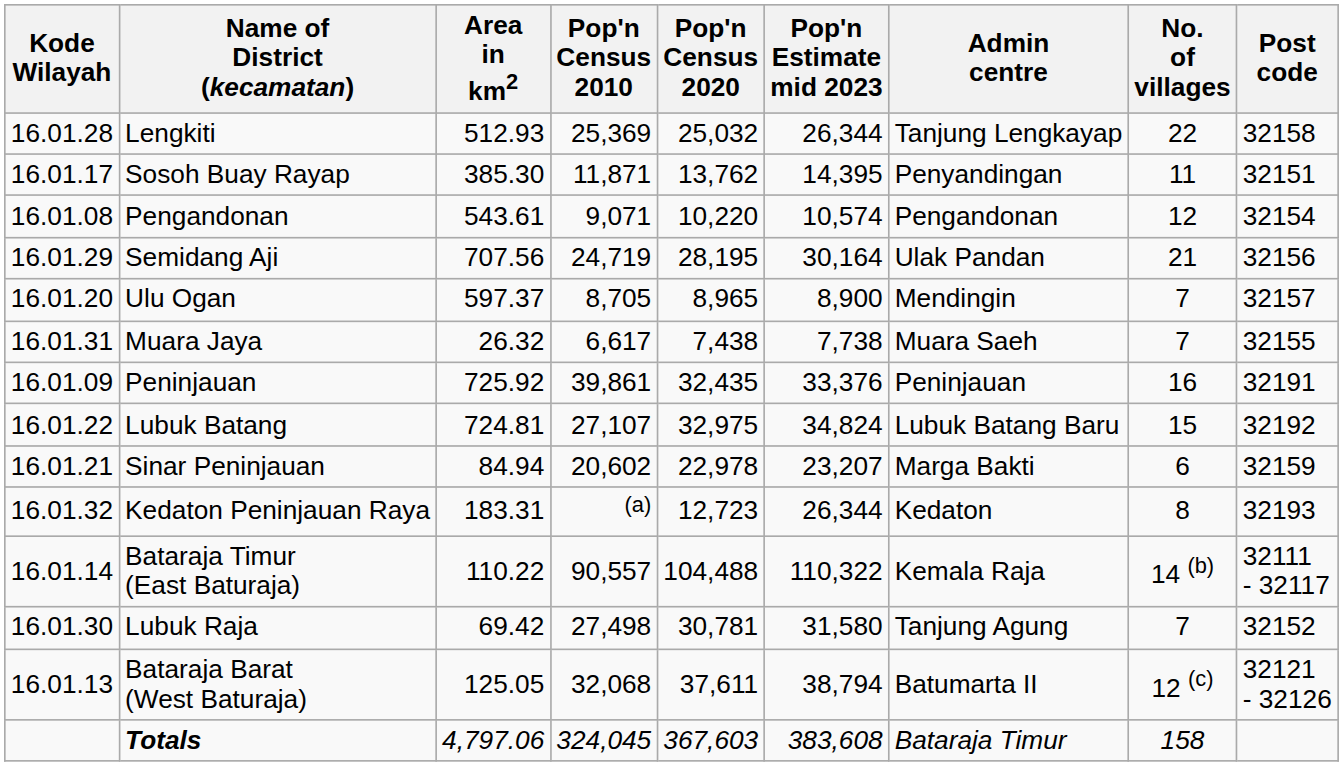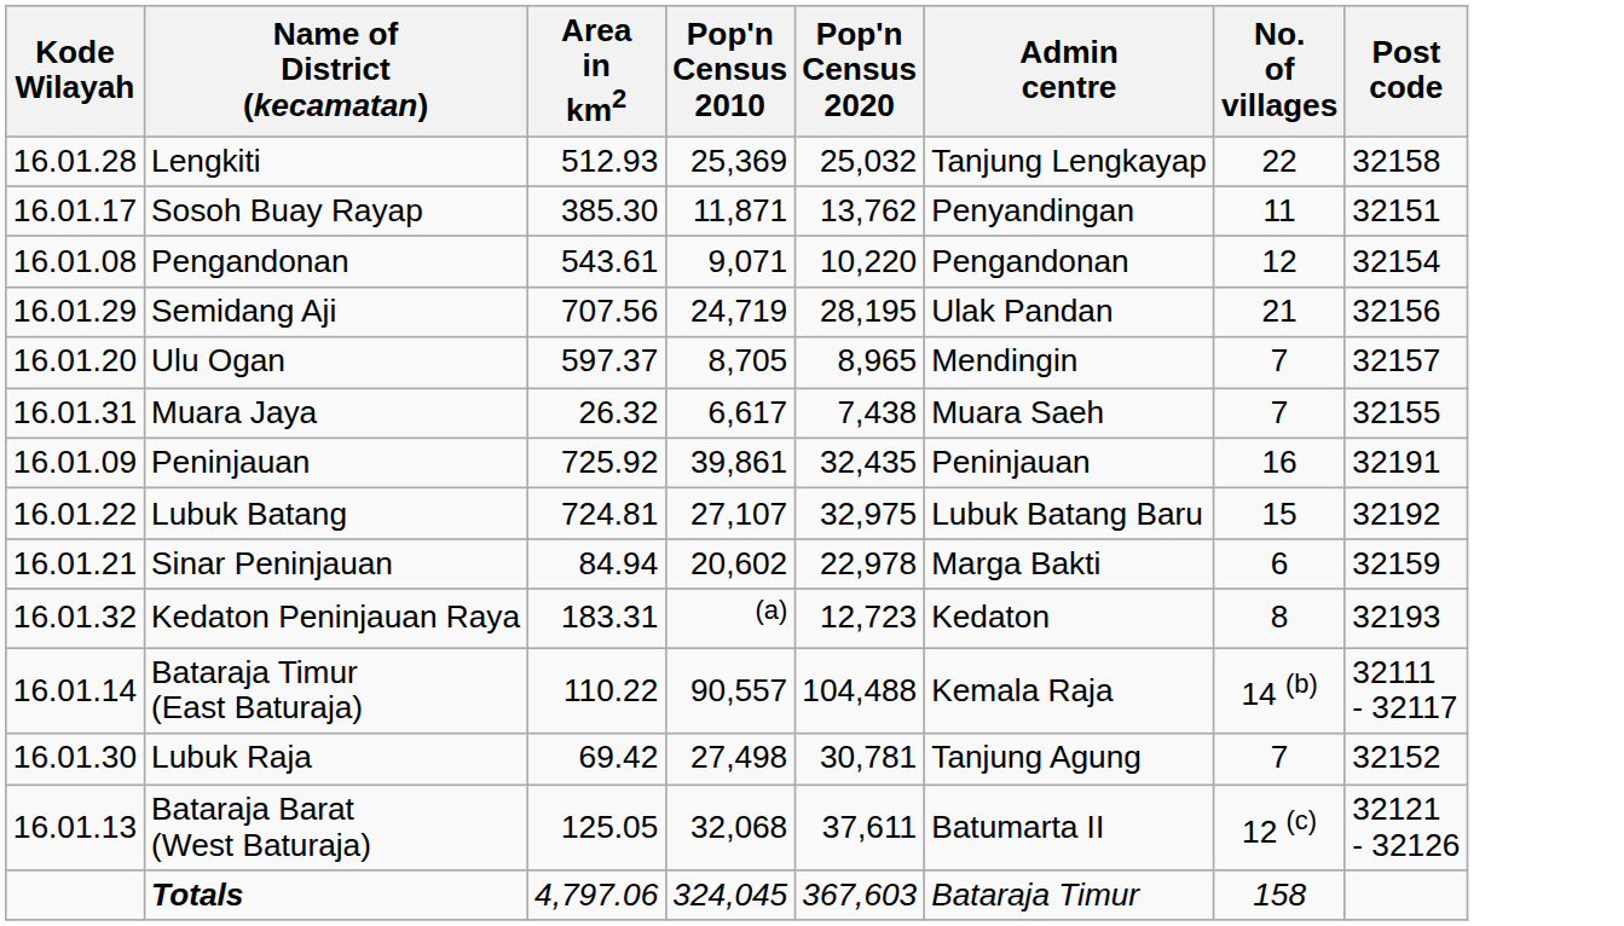 <table class="sortable wikitable">
 <tr>
 <th>Kode <br>Wilayah</th>
 <th>Name of<br>District<br>(<em>kecamatan</em>)</th>
 <th>Area <br>in<br>km<sup>2</sup></th>
 <th>Pop'n<br>Census<br>2010</th>
 <th>Pop'n<br>Census<br>2020</th>
-<th>Pop'n<br>Estimate<br>mid 2023</th>
 <th>Admin<br> centre</th>
 <th>No.<br>of<br>villages</th>
 <th>Post<br>code</th>
 </tr>
 <tr>
 <td>16.01.28</td>
 <td>Lengkiti</td>
 <td align="right">512.93</td>
 <td align="right">25,369</td>
 <td align="right">25,032</td>
-<td align="right">26,344</td>
 <td>Tanjung Lengkayap</td>
 <td align="center">22</td>
 <td>32158</td>
 </tr>
 <tr>
 <td>16.01.17</td>
 <td>Sosoh Buay Rayap</td>
 <td align="right">385.30</td>
 <td align="right">11,871</td>
 <td align="right">13,762</td>
-<td align="right">14,395</td>
 <td>Penyandingan</td>
 <td align="center">11</td>
 <td>32151</td>
 </tr>
 <tr>
 <td>16.01.08</td>
 <td>Pengandonan</td>
 <td align="right">543.61</td>
 <td align="right">9,071</td>
 <td align="right">10,220</td>
-<td align="right">10,574</td>
 <td>Pengandonan</td>
 <td align="center">12</td>
 <td>32154</td>
 </tr>
 <tr>
 <td>16.01.29</td>
 <td>Semidang Aji</td>
 <td align="right">707.56</td>
 <td align="right">24,719</td>
 <td align="right">28,195</td>
-<td align="right">30,164</td>
 <td>Ulak Pandan</td>
 <td align="center">21</td>
 <td>32156</td>
 </tr>
 <tr>
 <td>16.01.20</td>
 <td>Ulu Ogan</td>
 <td align="right">597.37</td>
 <td align="right">8,705</td>
 <td align="right">8,965</td>
-<td align="right">8,900</td>
 <td>Mendingin</td>
 <td align="center">7</td>
 <td>32157</td>
 </tr>
 <tr>
 <td>16.01.31</td>
 <td>Muara Jaya</td>
 <td align="right">26.32</td>
 <td align="right">6,617</td>
 <td align="right">7,438</td>
-<td align="right">7,738</td>
 <td>Muara Saeh</td>
 <td align="center">7</td>
 <td>32155</td>
 </tr>
 <tr>
 <td>16.01.09</td>
 <td>Peninjauan</td>
 <td align="right">725.92</td>
 <td align="right">39,861</td>
 <td align="right">32,435</td>
-<td align="right">33,376</td>
 <td>Peninjauan</td>
 <td align="center">16</td>
 <td>32191</td>
 </tr>
 <tr>
 <td>16.01.22</td>
 <td>Lubuk Batang</td>
 <td align="right">724.81</td>
 <td align="right">27,107</td>
 <td align="right">32,975</td>
-<td align="right">34,824</td>
 <td>Lubuk Batang Baru</td>
 <td align="center">15</td>
 <td>32192</td>
 </tr>
 <tr>
 <td>16.01.21</td>
 <td>Sinar Peninjauan</td>
 <td align="right">84.94</td>
 <td align="right">20,602</td>
 <td align="right">22,978</td>
-<td align="right">23,207</td>
 <td>Marga Bakti</td>
 <td align="center">6</td>
 <td>32159</td>
 </tr>
 <tr>
 <td>16.01.32</td>
 <td>Kedaton Peninjauan Raya</td>
 <td align="right">183.31</td>
 <td align="right"><sup>(a)</sup></td>
 <td align="right">12,723</td>
-<td align="right">26,344</td>
 <td>Kedaton</td>
 <td align="center">8</td>
 <td>32193</td>
 </tr>
 <tr>
 <td>16.01.14</td>
 <td>Bataraja Timur <br>(East Baturaja)</td>
 <td align="right">110.22</td>
 <td align="right">90,557</td>
 <td align="right">104,488</td>
-<td align="right">110,322</td>
 <td>Kemala Raja</td>
 <td align="center">14 <sup>(b)</sup></td>
 <td>32111 <br>- 32117</td>
 </tr>
 <tr>
 <td>16.01.30</td>
 <td>Lubuk Raja</td>
 <td align="right">69.42</td>
 <td align="right">27,498</td>
 <td align="right">30,781</td>
-<td align="right">31,580</td>
 <td>Tanjung Agung</td>
 <td align="center">7</td>
 <td>32152</td>
 </tr>
 <tr>
 <td>16.01.13</td>
 <td>Bataraja Barat <br>(West Baturaja)</td>
 <td align="right">125.05</td>
 <td align="right">32,068</td>
 <td align="right">37,611</td>
-<td align="right">38,794</td>
 <td>Batumarta II</td>
 <td align="center">12 <sup>(c)</sup></td>
 <td>32121 <br>- 32126</td>
 </tr>
 <tr>
 <td></td>
 <td><strong><em>Totals</em></strong></td>
 <td align="right"><em>4,797.06</em></td>
 <td align="right"><em>324,045</em></td>
 <td align="right"><em>367,603</em></td>
-<td align="right"><em>383,608</em></td>
 <td><em>Bataraja Timur</em></td>
 <td align="center"><em>158</em></td>
 <td></td>
 </tr>
 </table>
